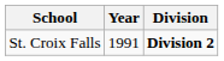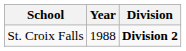 <table class="wikitable">
 <tr>
 <th>School</th>
 <th>Year</th>
 <th>Division</th>
 </tr>
 <tr>
 <td>St. Croix Falls</td>
-<td>1991</td>
+<td>1988</td>
 <td><strong>Division 2</strong></td>
 </tr>
 </table>
